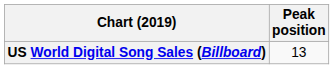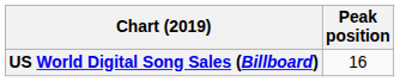 <table class="wikitable plainrowheaders" style="text-align:center">
 <tr>
 <th scope="col">Chart (2019)</th>
 <th scope="col">Peak<br>position</th>
 </tr>
 <tr>
 <th scope="row">US <a href='#'>World Digital Song Sales</a> (<em><a href='#'>Billboard</a></em>)</th>
-<td>13</td>
+<td>16</td>
 </tr>
 </table>
